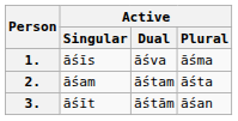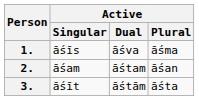 <table class="wikitable">
 <tr>
 <th rowspan="2">Person</th>
 <th colspan="3">Active</th>
 </tr>
 <tr>
 <th>Singular</th>
 <th>Dual</th>
 <th>Plural</th>
 </tr>
 <tr>
 <th><strong>1.</strong></th>
 <td>ā́sīs</td>
 <td>ā́sva</td>
 <td>ā́sma</td>
 </tr>
 <tr>
 <th><strong>2.</strong></th>
 <td>ā́sam</td>
 <td>ā́stam</td>
-<td>ā́sta</td>
+<td>ā́san</td>
 </tr>
 <tr>
 <th><strong>3.</strong></th>
 <td>ā́sīt</td>
 <td>ā́stām</td>
-<td>ā́san</td>
+<td>ā́sta</td>
 </tr>
 </table>
